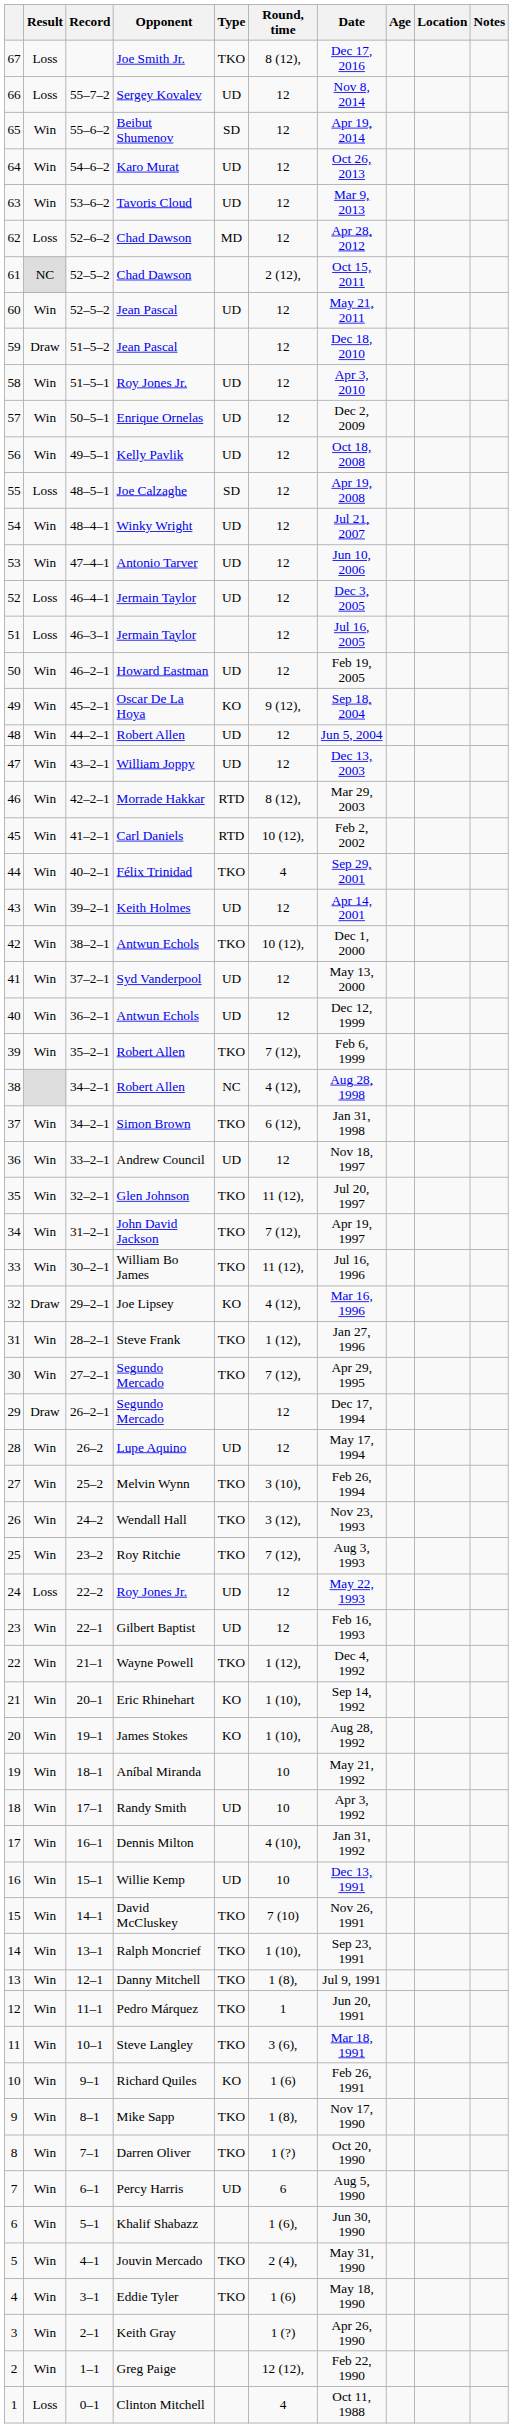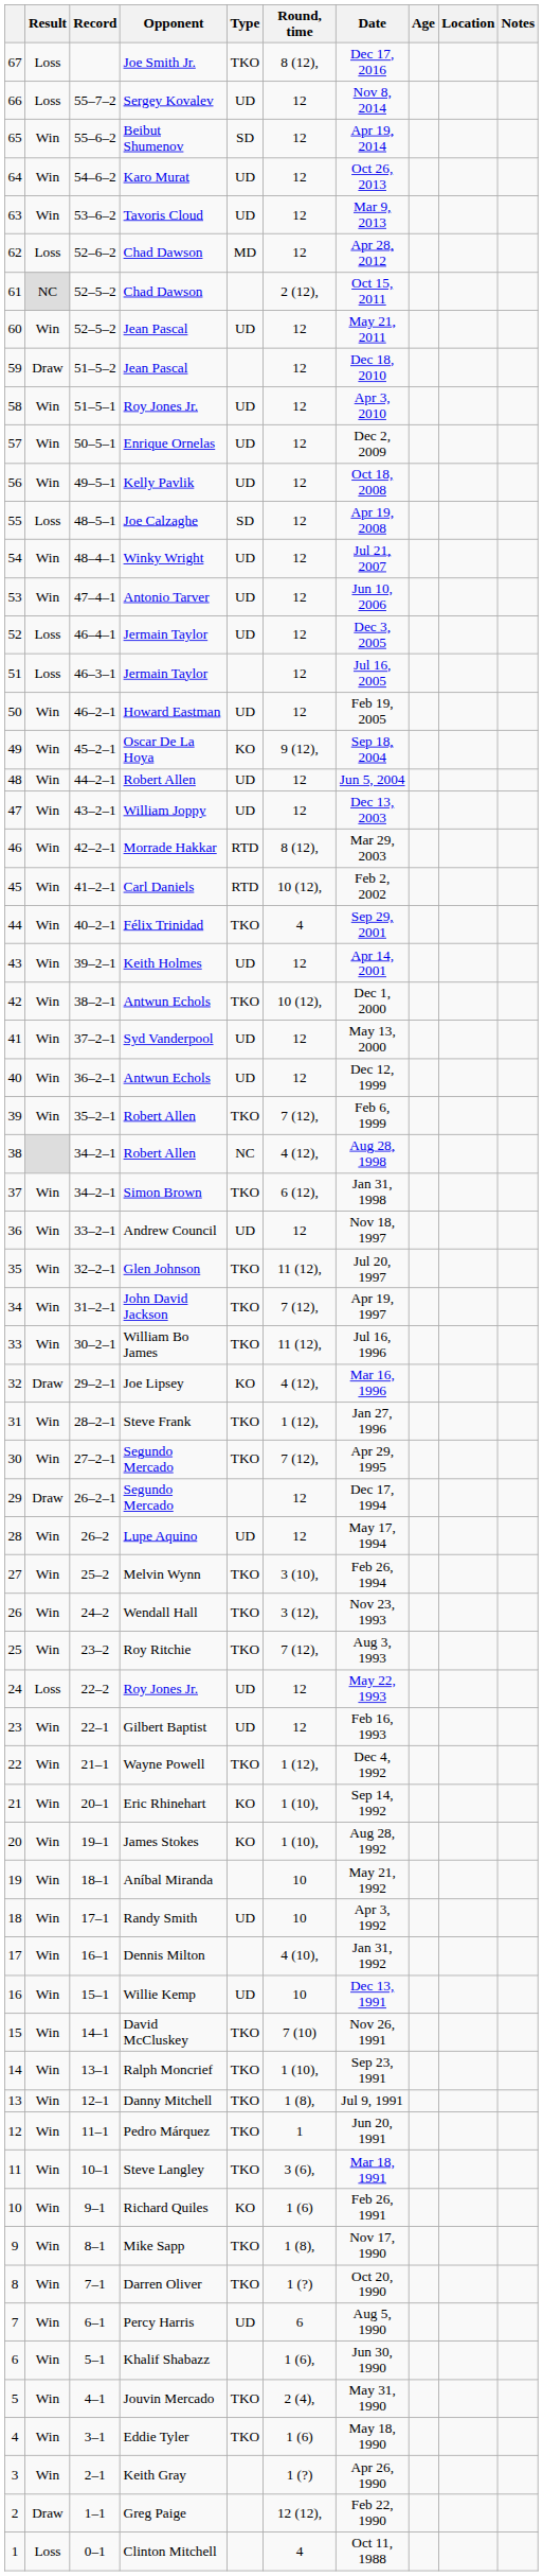 <table class="wikitable" style="text-align:center">
 <tr>
 <th></th>
 <th>Result</th>
 <th>Record</th>
 <th>Opponent</th>
 <th>Type</th>
 <th>Round, time</th>
 <th>Date</th>
 <th>Age</th>
 <th>Location</th>
 <th>Notes</th>
 </tr>
 <tr>
 <td>67</td>
 <td>Loss</td>
 <td></td>
 <td style="text-align:left;"><a href='#'>Joe Smith Jr.</a></td>
 <td>TKO</td>
 <td>8 (12), </td>
 <td><a href='#'>Dec 17, 2016</a></td>
 <td style="text-align:left;"></td>
 <td style="text-align:left;"></td>
 <td style="text-align:left;"></td>
 </tr>
 <tr>
 <td>66</td>
 <td>Loss</td>
 <td>55–7–2 </td>
 <td style="text-align:left;"><a href='#'>Sergey Kovalev</a></td>
 <td>UD</td>
 <td>12</td>
 <td><a href='#'>Nov 8, 2014</a></td>
 <td style="text-align:left;"></td>
 <td style="text-align:left;"></td>
 <td style="text-align:left;"></td>
 </tr>
 <tr>
 <td>65</td>
 <td>Win</td>
 <td>55–6–2 </td>
 <td style="text-align:left;"><a href='#'>Beibut Shumenov</a></td>
 <td>SD</td>
 <td>12</td>
 <td><a href='#'>Apr 19, 2014</a></td>
 <td style="text-align:left;"></td>
 <td style="text-align:left;"></td>
 <td style="text-align:left;"></td>
 </tr>
 <tr>
 <td>64</td>
 <td>Win</td>
 <td>54–6–2 </td>
 <td style="text-align:left;"><a href='#'>Karo Murat</a></td>
 <td>UD</td>
 <td>12</td>
 <td><a href='#'>Oct 26, 2013</a></td>
 <td style="text-align:left;"></td>
 <td style="text-align:left;"></td>
 <td style="text-align:left;"></td>
 </tr>
 <tr>
 <td>63</td>
 <td>Win</td>
 <td>53–6–2 </td>
 <td style="text-align:left;"><a href='#'>Tavoris Cloud</a></td>
 <td>UD</td>
 <td>12</td>
 <td><a href='#'>Mar 9, 2013</a></td>
 <td style="text-align:left;"></td>
 <td style="text-align:left;"></td>
 <td style="text-align:left;"></td>
 </tr>
 <tr>
 <td>62</td>
 <td>Loss</td>
 <td>52–6–2 </td>
 <td style="text-align:left;"><a href='#'>Chad Dawson</a></td>
 <td>MD</td>
 <td>12</td>
 <td><a href='#'>Apr 28, 2012</a></td>
 <td style="text-align:left;"></td>
 <td style="text-align:left;"></td>
 <td style="text-align:left;"></td>
 </tr>
 <tr>
 <td>61</td>
 <td style="background:#DDD">NC</td>
 <td>52–5–2 </td>
 <td style="text-align:left;"><a href='#'>Chad Dawson</a></td>
 <td></td>
 <td>2 (12), </td>
 <td><a href='#'>Oct 15, 2011</a></td>
 <td style="text-align:left;"></td>
 <td style="text-align:left;"></td>
 <td style="text-align:left;"></td>
 </tr>
 <tr>
 <td>60</td>
 <td>Win</td>
 <td>52–5–2 </td>
 <td style="text-align:left;"><a href='#'>Jean Pascal</a></td>
 <td>UD</td>
 <td>12</td>
 <td><a href='#'>May 21, 2011</a></td>
 <td style="text-align:left;"></td>
 <td style="text-align:left;"></td>
 <td style="text-align:left;"></td>
 </tr>
 <tr>
 <td>59</td>
 <td>Draw</td>
 <td>51–5–2 </td>
 <td style="text-align:left;"><a href='#'>Jean Pascal</a></td>
 <td></td>
 <td>12</td>
 <td><a href='#'>Dec 18, 2010</a></td>
 <td style="text-align:left;"></td>
 <td style="text-align:left;"></td>
 <td style="text-align:left;"></td>
 </tr>
 <tr>
 <td>58</td>
 <td>Win</td>
 <td>51–5–1 </td>
 <td style="text-align:left;"><a href='#'>Roy Jones Jr.</a></td>
 <td>UD</td>
 <td>12</td>
 <td><a href='#'>Apr 3, 2010</a></td>
 <td style="text-align:left;"></td>
 <td style="text-align:left;"></td>
 <td></td>
 </tr>
 <tr>
 <td>57</td>
 <td>Win</td>
 <td>50–5–1 </td>
 <td style="text-align:left;"><a href='#'>Enrique Ornelas</a></td>
 <td>UD</td>
 <td>12</td>
 <td>Dec 2, 2009</td>
 <td style="text-align:left;"></td>
 <td style="text-align:left;"></td>
 <td></td>
 </tr>
 <tr>
 <td>56</td>
 <td>Win</td>
 <td>49–5–1 </td>
 <td style="text-align:left;"><a href='#'>Kelly Pavlik</a></td>
 <td>UD</td>
 <td>12</td>
 <td><a href='#'>Oct 18, 2008</a></td>
 <td style="text-align:left;"></td>
 <td style="text-align:left;"></td>
 <td></td>
 </tr>
 <tr>
 <td>55</td>
 <td>Loss</td>
 <td>48–5–1 </td>
 <td style="text-align:left;"><a href='#'>Joe Calzaghe</a></td>
 <td>SD</td>
 <td>12</td>
 <td><a href='#'>Apr 19, 2008</a></td>
 <td style="text-align:left;"></td>
 <td style="text-align:left;"></td>
 <td style="text-align:left;"></td>
 </tr>
 <tr>
 <td>54</td>
 <td>Win</td>
 <td>48–4–1 </td>
 <td style="text-align:left;"><a href='#'>Winky Wright</a></td>
 <td>UD</td>
 <td>12</td>
 <td><a href='#'>Jul 21, 2007</a></td>
 <td style="text-align:left;"></td>
 <td style="text-align:left;"></td>
 <td style="text-align:left;"></td>
 </tr>
 <tr>
 <td>53</td>
 <td>Win</td>
 <td>47–4–1 </td>
 <td style="text-align:left;"><a href='#'>Antonio Tarver</a></td>
 <td>UD</td>
 <td>12</td>
 <td><a href='#'>Jun 10, 2006</a></td>
 <td style="text-align:left;"></td>
 <td style="text-align:left;"></td>
 <td style="text-align:left;"></td>
 </tr>
 <tr>
 <td>52</td>
 <td>Loss</td>
 <td>46–4–1 </td>
 <td style="text-align:left;"><a href='#'>Jermain Taylor</a></td>
 <td>UD</td>
 <td>12</td>
 <td><a href='#'>Dec 3, 2005</a></td>
 <td style="text-align:left;"></td>
 <td style="text-align:left;"></td>
 <td style="text-align:left;"></td>
 </tr>
 <tr>
 <td>51</td>
 <td>Loss</td>
 <td>46–3–1 </td>
 <td style="text-align:left;"><a href='#'>Jermain Taylor</a></td>
 <td></td>
 <td>12</td>
 <td><a href='#'>Jul 16, 2005</a></td>
 <td style="text-align:left;"></td>
 <td style="text-align:left;"></td>
 <td style="text-align:left;"></td>
 </tr>
 <tr>
 <td>50</td>
 <td>Win</td>
 <td>46–2–1 </td>
 <td style="text-align:left;"><a href='#'>Howard Eastman</a></td>
 <td>UD</td>
 <td>12</td>
 <td>Feb 19, 2005</td>
 <td style="text-align:left;"></td>
 <td style="text-align:left;"></td>
 <td style="text-align:left;"></td>
 </tr>
 <tr>
 <td>49</td>
 <td>Win</td>
 <td>45–2–1 </td>
 <td style="text-align:left;"><a href='#'>Oscar De La Hoya</a></td>
 <td>KO</td>
 <td>9 (12), </td>
 <td><a href='#'>Sep 18, 2004</a></td>
 <td style="text-align:left;"></td>
 <td style="text-align:left;"></td>
 <td style="text-align:left;"></td>
 </tr>
 <tr>
 <td>48</td>
 <td>Win</td>
 <td>44–2–1 </td>
 <td style="text-align:left;"><a href='#'>Robert Allen</a></td>
 <td>UD</td>
 <td>12</td>
 <td><a href='#'>Jun 5, 2004</a></td>
 <td style="text-align:left;"></td>
 <td style="text-align:left;"></td>
 <td style="text-align:left;"></td>
 </tr>
 <tr>
 <td>47</td>
 <td>Win</td>
 <td>43–2–1 </td>
 <td style="text-align:left;"><a href='#'>William Joppy</a></td>
 <td>UD</td>
 <td>12</td>
 <td><a href='#'>Dec 13, 2003</a></td>
 <td style="text-align:left;"></td>
 <td style="text-align:left;"></td>
 <td style="text-align:left;"></td>
 </tr>
 <tr>
 <td>46</td>
 <td>Win</td>
 <td>42–2–1 </td>
 <td style="text-align:left;"><a href='#'>Morrade Hakkar</a></td>
 <td>RTD</td>
 <td>8 (12), </td>
 <td>Mar 29, 2003</td>
 <td style="text-align:left;"></td>
 <td style="text-align:left;"></td>
 <td style="text-align:left;"></td>
 </tr>
 <tr>
 <td>45</td>
 <td>Win</td>
 <td>41–2–1 </td>
 <td style="text-align:left;"><a href='#'>Carl Daniels</a></td>
 <td>RTD</td>
 <td>10 (12), </td>
 <td>Feb 2, 2002</td>
 <td style="text-align:left;"></td>
 <td style="text-align:left;"></td>
 <td style="text-align:left;"></td>
 </tr>
 <tr>
 <td>44</td>
 <td>Win</td>
 <td>40–2–1 </td>
 <td style="text-align:left;"><a href='#'>Félix Trinidad</a></td>
 <td>TKO</td>
 <td>4</td>
 <td><a href='#'>Sep 29, 2001</a></td>
 <td style="text-align:left;"></td>
 <td style="text-align:left;"></td>
 <td style="text-align:left;"></td>
 </tr>
 <tr>
 <td>43</td>
 <td>Win</td>
 <td>39–2–1 </td>
 <td style="text-align:left;"><a href='#'>Keith Holmes</a></td>
 <td>UD</td>
 <td>12</td>
 <td><a href='#'>Apr 14, 2001</a></td>
 <td style="text-align:left;"></td>
 <td style="text-align:left;"></td>
 <td style="text-align:left;"></td>
 </tr>
 <tr>
 <td>42</td>
 <td>Win</td>
 <td>38–2–1 </td>
 <td style="text-align:left;"><a href='#'>Antwun Echols</a></td>
 <td>TKO</td>
 <td>10 (12), </td>
 <td>Dec 1, 2000</td>
 <td style="text-align:left;"></td>
 <td style="text-align:left;"></td>
 <td style="text-align:left;"></td>
 </tr>
 <tr>
 <td>41</td>
 <td>Win</td>
 <td>37–2–1 </td>
 <td style="text-align:left;"><a href='#'>Syd Vanderpool</a></td>
 <td>UD</td>
 <td>12</td>
 <td>May 13, 2000</td>
 <td style="text-align:left;"></td>
 <td style="text-align:left;"></td>
 <td style="text-align:left;"></td>
 </tr>
 <tr>
 <td>40</td>
 <td>Win</td>
 <td>36–2–1 </td>
 <td style="text-align:left;"><a href='#'>Antwun Echols</a></td>
 <td>UD</td>
 <td>12</td>
 <td>Dec 12, 1999</td>
 <td style="text-align:left;"></td>
 <td style="text-align:left;"></td>
 <td style="text-align:left;"></td>
 </tr>
 <tr>
 <td>39</td>
 <td>Win</td>
 <td>35–2–1 </td>
 <td style="text-align:left;"><a href='#'>Robert Allen</a></td>
 <td>TKO</td>
 <td>7 (12), </td>
 <td>Feb 6, 1999</td>
 <td style="text-align:left;"></td>
 <td style="text-align:left;"></td>
 <td style="text-align:left;"></td>
 </tr>
 <tr>
 <td>38</td>
 <td style="background:#DDD"></td>
 <td>34–2–1 </td>
 <td style="text-align:left;"><a href='#'>Robert Allen</a></td>
 <td>NC</td>
 <td>4 (12), </td>
 <td><a href='#'>Aug 28, 1998</a></td>
 <td style="text-align:left;"></td>
 <td style="text-align:left;"></td>
 <td style="text-align:left;"></td>
 </tr>
 <tr>
 <td>37</td>
 <td>Win</td>
 <td>34–2–1</td>
 <td style="text-align:left;"><a href='#'>Simon Brown</a></td>
 <td>TKO</td>
 <td>6 (12), </td>
 <td>Jan 31, 1998</td>
 <td style="text-align:left;"></td>
 <td style="text-align:left;"></td>
 <td style="text-align:left;"></td>
 </tr>
 <tr>
 <td>36</td>
 <td>Win</td>
 <td>33–2–1</td>
 <td style="text-align:left;">Andrew Council</td>
 <td>UD</td>
 <td>12</td>
 <td>Nov 18, 1997</td>
 <td style="text-align:left;"></td>
 <td style="text-align:left;"></td>
 <td style="text-align:left;"></td>
 </tr>
 <tr>
 <td>35</td>
 <td>Win</td>
 <td>32–2–1</td>
 <td style="text-align:left;"><a href='#'>Glen Johnson</a></td>
 <td>TKO</td>
 <td>11 (12), </td>
 <td>Jul 20, 1997</td>
 <td style="text-align:left;"></td>
 <td style="text-align:left;"></td>
 <td style="text-align:left;"></td>
 </tr>
 <tr>
 <td>34</td>
 <td>Win</td>
 <td>31–2–1</td>
 <td style="text-align:left;"><a href='#'>John David Jackson</a></td>
 <td>TKO</td>
 <td>7 (12), </td>
 <td>Apr 19, 1997</td>
 <td style="text-align:left;"></td>
 <td style="text-align:left;"></td>
 <td style="text-align:left;"></td>
 </tr>
 <tr>
 <td>33</td>
 <td>Win</td>
 <td>30–2–1</td>
 <td style="text-align:left;">William Bo James</td>
 <td>TKO</td>
 <td>11 (12), </td>
 <td>Jul 16, 1996</td>
 <td style="text-align:left;"></td>
 <td style="text-align:left;"></td>
 <td style="text-align:left;"></td>
 </tr>
 <tr>
 <td>32</td>
 <td>Draw</td>
 <td>29–2–1</td>
 <td style="text-align:left;">Joe Lipsey</td>
 <td>KO</td>
 <td>4 (12), </td>
 <td><a href='#'>Mar 16, 1996</a></td>
 <td style="text-align:left;"></td>
 <td style="text-align:left;"></td>
 <td style="text-align:left;"></td>
 </tr>
 <tr>
 <td>31</td>
 <td>Win</td>
 <td>28–2–1</td>
 <td style="text-align:left;">Steve Frank</td>
 <td>TKO</td>
 <td>1 (12), </td>
 <td>Jan 27, 1996</td>
 <td style="text-align:left;"></td>
 <td style="text-align:left;"></td>
 <td style="text-align:left;"></td>
 </tr>
 <tr>
 <td>30</td>
 <td>Win</td>
 <td>27–2–1</td>
 <td style="text-align:left;"><a href='#'>Segundo Mercado</a></td>
 <td>TKO</td>
 <td>7 (12), </td>
 <td>Apr 29, 1995</td>
 <td style="text-align:left;"></td>
 <td style="text-align:left;"></td>
 <td style="text-align:left;"></td>
 </tr>
 <tr>
 <td>29</td>
 <td>Draw</td>
 <td>26–2–1</td>
 <td style="text-align:left;"><a href='#'>Segundo Mercado</a></td>
 <td></td>
 <td>12</td>
 <td>Dec 17, 1994</td>
 <td style="text-align:left;"></td>
 <td style="text-align:left;"></td>
 <td style="text-align:left;"></td>
 </tr>
 <tr>
 <td>28</td>
 <td>Win</td>
 <td>26–2</td>
 <td style="text-align:left;"><a href='#'>Lupe Aquino</a></td>
 <td>UD</td>
 <td>12</td>
 <td>May 17, 1994</td>
 <td style="text-align:left;"></td>
 <td style="text-align:left;"></td>
 <td style="text-align:left;"></td>
 </tr>
 <tr>
 <td>27</td>
 <td>Win</td>
 <td>25–2</td>
 <td style="text-align:left;">Melvin Wynn</td>
 <td>TKO</td>
 <td>3 (10), </td>
 <td>Feb 26, 1994</td>
 <td style="text-align:left;"></td>
 <td style="text-align:left;"></td>
 <td></td>
 </tr>
 <tr>
 <td>26</td>
 <td>Win</td>
 <td>24–2</td>
 <td style="text-align:left;">Wendall Hall</td>
 <td>TKO</td>
 <td>3 (12), </td>
 <td>Nov 23, 1993</td>
 <td style="text-align:left;"></td>
 <td style="text-align:left;"></td>
 <td style="text-align:left;"></td>
 </tr>
 <tr>
 <td>25</td>
 <td>Win</td>
 <td>23–2</td>
 <td style="text-align:left;">Roy Ritchie</td>
 <td>TKO</td>
 <td>7 (12), </td>
 <td>Aug 3, 1993</td>
 <td style="text-align:left;"></td>
 <td style="text-align:left;"></td>
 <td style="text-align:left;"></td>
 </tr>
 <tr>
 <td>24</td>
 <td>Loss</td>
 <td>22–2</td>
 <td style="text-align:left;"><a href='#'>Roy Jones Jr.</a></td>
 <td>UD</td>
 <td>12</td>
 <td><a href='#'>May 22, 1993</a></td>
 <td style="text-align:left;"></td>
 <td style="text-align:left;"></td>
 <td style="text-align:left;"></td>
 </tr>
 <tr>
 <td>23</td>
 <td>Win</td>
 <td>22–1</td>
 <td style="text-align:left;">Gilbert Baptist</td>
 <td>UD</td>
 <td>12</td>
 <td>Feb 16, 1993</td>
 <td style="text-align:left;"></td>
 <td style="text-align:left;"></td>
 <td style="text-align:left;"></td>
 </tr>
 <tr>
 <td>22</td>
 <td>Win</td>
 <td>21–1</td>
 <td style="text-align:left;">Wayne Powell</td>
 <td>TKO</td>
 <td>1 (12), </td>
 <td>Dec 4, 1992</td>
 <td style="text-align:left;"></td>
 <td style="text-align:left;"></td>
 <td style="text-align:left;"></td>
 </tr>
 <tr>
 <td>21</td>
 <td>Win</td>
 <td>20–1</td>
 <td style="text-align:left;">Eric Rhinehart</td>
 <td>KO</td>
 <td>1 (10), </td>
 <td>Sep 14, 1992</td>
 <td style="text-align:left;"></td>
 <td style="text-align:left;"></td>
 <td></td>
 </tr>
 <tr>
 <td>20</td>
 <td>Win</td>
 <td>19–1</td>
 <td style="text-align:left;">James Stokes</td>
 <td>KO</td>
 <td>1 (10), </td>
 <td>Aug 28, 1992</td>
 <td style="text-align:left;"></td>
 <td style="text-align:left;"></td>
 <td></td>
 </tr>
 <tr>
 <td>19</td>
 <td>Win</td>
 <td>18–1</td>
 <td style="text-align:left;">Aníbal Miranda</td>
 <td></td>
 <td>10</td>
 <td>May 21, 1992</td>
 <td style="text-align:left;"></td>
 <td style="text-align:left;"></td>
 <td></td>
 </tr>
 <tr>
 <td>18</td>
 <td>Win</td>
 <td>17–1</td>
 <td style="text-align:left;">Randy Smith</td>
 <td>UD</td>
 <td>10</td>
 <td>Apr 3, 1992</td>
 <td style="text-align:left;"></td>
 <td style="text-align:left;"></td>
 <td></td>
 </tr>
 <tr>
 <td>17</td>
 <td>Win</td>
 <td>16–1</td>
 <td style="text-align:left;">Dennis Milton</td>
 <td></td>
 <td>4 (10), </td>
 <td>Jan 31, 1992</td>
 <td style="text-align:left;"></td>
 <td style="text-align:left;"></td>
 <td></td>
 </tr>
 <tr>
 <td>16</td>
 <td>Win</td>
 <td>15–1</td>
 <td style="text-align:left;">Willie Kemp</td>
 <td>UD</td>
 <td>10</td>
 <td><a href='#'>Dec 13, 1991</a></td>
 <td style="text-align:left;"></td>
 <td style="text-align:left;"></td>
 <td></td>
 </tr>
 <tr>
 <td>15</td>
 <td>Win</td>
 <td>14–1</td>
 <td style="text-align:left;">David McCluskey</td>
 <td>TKO</td>
 <td>7 (10)</td>
 <td>Nov 26, 1991</td>
 <td style="text-align:left;"></td>
 <td style="text-align:left;"></td>
 <td></td>
 </tr>
 <tr>
 <td>14</td>
 <td>Win</td>
 <td>13–1</td>
 <td style="text-align:left;">Ralph Moncrief</td>
 <td>TKO</td>
 <td>1 (10), </td>
 <td>Sep 23, 1991</td>
 <td style="text-align:left;"></td>
 <td style="text-align:left;"></td>
 <td></td>
 </tr>
 <tr>
 <td>13</td>
 <td>Win</td>
 <td>12–1</td>
 <td style="text-align:left;">Danny Mitchell</td>
 <td>TKO</td>
 <td>1 (8), </td>
 <td>Jul 9, 1991</td>
 <td style="text-align:left;"></td>
 <td style="text-align:left;"></td>
 <td></td>
 </tr>
 <tr>
 <td>12</td>
 <td>Win</td>
 <td>11–1</td>
 <td style="text-align:left;">Pedro Márquez</td>
 <td>TKO</td>
 <td>1 </td>
 <td>Jun 20, 1991</td>
 <td style="text-align:left;"></td>
 <td style="text-align:left;"></td>
 <td></td>
 </tr>
 <tr>
 <td>11</td>
 <td>Win</td>
 <td>10–1</td>
 <td style="text-align:left;">Steve Langley</td>
 <td>TKO</td>
 <td>3 (6), </td>
 <td><a href='#'>Mar 18, 1991</a></td>
 <td style="text-align:left;"></td>
 <td style="text-align:left;"></td>
 <td></td>
 </tr>
 <tr>
 <td>10</td>
 <td>Win</td>
 <td>9–1</td>
 <td style="text-align:left;">Richard Quiles</td>
 <td>KO</td>
 <td>1 (6)</td>
 <td>Feb 26, 1991</td>
 <td style="text-align:left;"></td>
 <td style="text-align:left;"></td>
 <td></td>
 </tr>
 <tr>
 <td>9</td>
 <td>Win</td>
 <td>8–1</td>
 <td style="text-align:left;">Mike Sapp</td>
 <td>TKO</td>
 <td>1 (8), </td>
 <td>Nov 17, 1990</td>
 <td style="text-align:left;"></td>
 <td style="text-align:left;"></td>
 <td></td>
 </tr>
 <tr>
 <td>8</td>
 <td>Win</td>
 <td>7–1</td>
 <td style="text-align:left;">Darren Oliver</td>
 <td>TKO</td>
 <td>1 (?)</td>
 <td>Oct 20, 1990</td>
 <td style="text-align:left;"></td>
 <td style="text-align:left;"></td>
 <td></td>
 </tr>
 <tr>
 <td>7</td>
 <td>Win</td>
 <td>6–1</td>
 <td style="text-align:left;">Percy Harris</td>
 <td>UD</td>
 <td>6</td>
 <td>Aug 5, 1990</td>
 <td style="text-align:left;"></td>
 <td style="text-align:left;"></td>
 <td></td>
 </tr>
 <tr>
 <td>6</td>
 <td>Win</td>
 <td>5–1</td>
 <td style="text-align:left;">Khalif Shabazz</td>
 <td></td>
 <td>1 (6), </td>
 <td>Jun 30, 1990</td>
 <td style="text-align:left;"></td>
 <td style="text-align:left;"></td>
 <td></td>
 </tr>
 <tr>
 <td>5</td>
 <td>Win</td>
 <td>4–1</td>
 <td style="text-align:left;">Jouvin Mercado</td>
 <td>TKO</td>
 <td>2 (4), </td>
 <td>May 31, 1990</td>
 <td style="text-align:left;"></td>
 <td style="text-align:left;"></td>
 <td></td>
 </tr>
 <tr>
 <td>4</td>
 <td>Win</td>
 <td>3–1</td>
 <td style="text-align:left;">Eddie Tyler</td>
 <td>TKO</td>
 <td>1 (6)</td>
 <td>May 18, 1990</td>
 <td style="text-align:left;"></td>
 <td style="text-align:left;"></td>
 <td></td>
 </tr>
 <tr>
 <td>3</td>
 <td>Win</td>
 <td>2–1</td>
 <td style="text-align:left;">Keith Gray</td>
 <td></td>
 <td>1 (?)</td>
 <td>Apr 26, 1990</td>
 <td style="text-align:left;"></td>
 <td style="text-align:left;"></td>
 <td></td>
 </tr>
 <tr>
 <td>2</td>
-<td>Win</td>
+<td>Draw</td>
 <td>1–1</td>
 <td style="text-align:left;">Greg Paige</td>
 <td></td>
 <td>12 (12), </td>
 <td>Feb 22, 1990</td>
 <td style="text-align:left;"></td>
 <td style="text-align:left;"></td>
 <td></td>
 </tr>
 <tr>
 <td>1</td>
 <td>Loss</td>
 <td>0–1</td>
 <td style="text-align:left;">Clinton Mitchell</td>
 <td></td>
 <td>4</td>
 <td>Oct 11, 1988</td>
 <td style="text-align:left;"></td>
 <td style="text-align:left;"></td>
 <td></td>
 </tr>
 </table>
